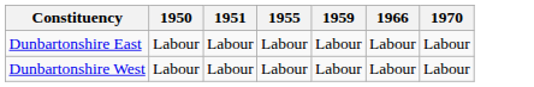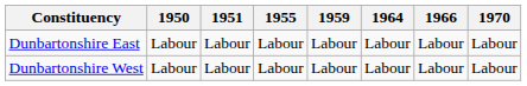 <table class="wikitable">
 <tr>
 <th>Constituency</th>
 <th>1950</th>
 <th>1951</th>
 <th>1955</th>
 <th>1959</th>
+<th>1964</th>
 <th>1966</th>
 <th>1970</th>
 </tr>
 <tr>
 <td><a href='#'>Dunbartonshire East</a></td>
+<td bgcolor=>Labour</td>
 <td bgcolor=>Labour</td>
 <td bgcolor=>Labour</td>
 <td bgcolor=>Labour</td>
 <td bgcolor=>Labour</td>
 <td bgcolor=>Labour</td>
 <td bgcolor=>Labour</td>
 </tr>
 <tr>
 <td><a href='#'>Dunbartonshire West</a></td>
 <td bgcolor=>Labour</td>
 <td bgcolor=>Labour</td>
 <td bgcolor=>Labour</td>
 <td bgcolor=>Labour</td>
 <td bgcolor=>Labour</td>
 <td bgcolor=>Labour</td>
+<td bgcolor=>Labour</td>
 </tr>
 </table>
